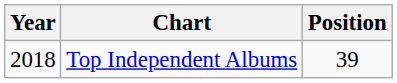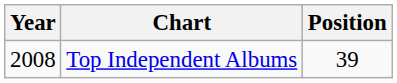 <table class="wikitable">
 <tr>
 <th>Year</th>
 <th>Chart</th>
 <th>Position</th>
 </tr>
 <tr>
-<td>2018</td>
+<td>2008</td>
 <td><a href='#'>Top Independent Albums</a></td>
 <td align="center">39</td>
 </tr>
 </table>
